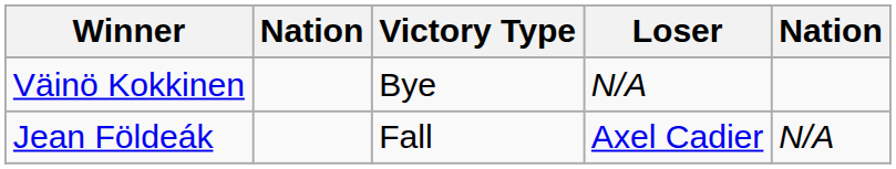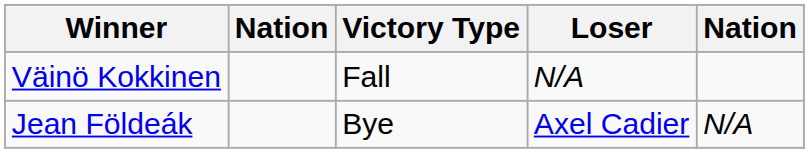 <table class="wikitable sortable" style="text-align:left;">
 <tr>
 <th>Winner</th>
 <th>Nation</th>
 <th>Victory Type</th>
 <th>Loser</th>
 <th>Nation</th>
 </tr>
 <tr>
 <td><a href='#'>Väinö Kokkinen</a></td>
 <td></td>
-<td>Bye</td>
+<td>Fall</td>
 <td><em>N/A</em></td>
 <td></td>
 </tr>
 <tr>
 <td><a href='#'>Jean Földeák</a></td>
 <td></td>
-<td>Fall</td>
+<td>Bye</td>
 <td><a href='#'>Axel Cadier</a></td>
 <td><em>N/A</em></td>
 </tr>
 </table>
